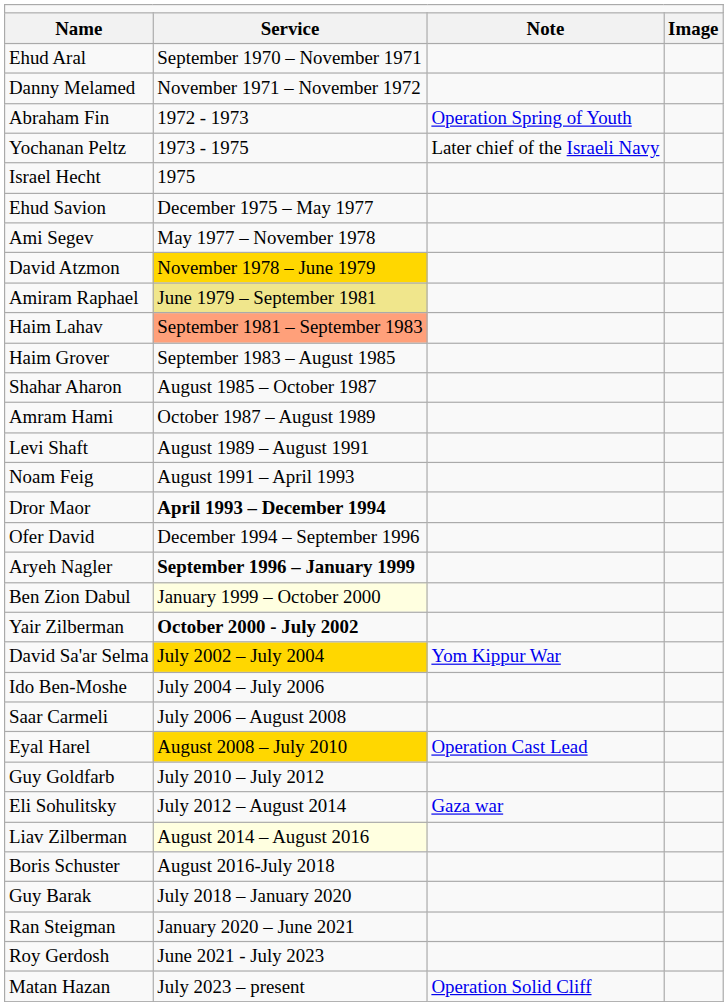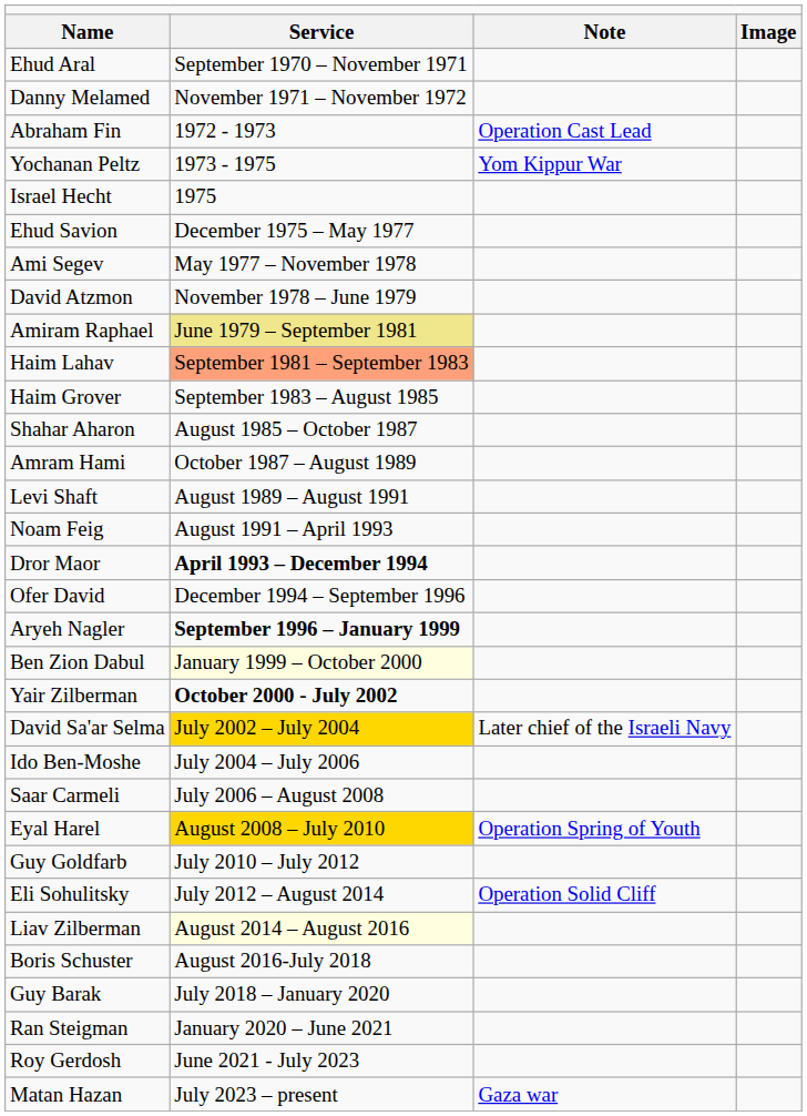 <table align="center" class="wikitable mw-collapsible mw-collapsed">
 <tr>
 <td colspan="6"></td>
 </tr>
 <tr>
 <th>Name</th>
 <th>Service</th>
 <th>Note</th>
 <th>Image</th>
 </tr>
 <tr>
 <td>Ehud Aral</td>
 <td>September 1970 – November 1971</td>
 <td></td>
 <td></td>
 </tr>
 <tr>
 <td>Danny Melamed</td>
 <td>November 1971 – November 1972</td>
 <td></td>
 <td></td>
 </tr>
 <tr>
 <td>Abraham Fin</td>
 <td>1972 - 1973</td>
-<td><a href='#'>Operation Spring of Youth</a></td>
+<td><a href='#'>Operation Cast Lead</a></td>
 <td></td>
 </tr>
 <tr>
 <td>Yochanan Peltz</td>
 <td>1973 - 1975</td>
-<td>Later chief of the <a href='#'>Israeli Navy</a></td>
+<td><a href='#'>Yom Kippur War</a></td>
 <td></td>
 </tr>
 <tr>
 <td>Israel Hecht</td>
 <td>1975</td>
 <td></td>
 <td></td>
 </tr>
 <tr>
 <td>Ehud Savion</td>
 <td>December 1975 – May 1977</td>
 <td></td>
 <td></td>
 </tr>
 <tr>
 <td>Ami Segev</td>
 <td>May 1977 – November 1978</td>
 <td></td>
 <td></td>
 </tr>
 <tr>
 <td>David Atzmon</td>
-<td style="background: gold;">November 1978 – June 1979</td>
+<td>November 1978 – June 1979</td>
 <td></td>
 <td></td>
 </tr>
 <tr>
 <td>Amiram Raphael</td>
 <td style="background: khaki;">June 1979 – September 1981</td>
 <td></td>
 <td></td>
 </tr>
 <tr>
 <td>Haim Lahav</td>
 <td style="background: lightsalmon;">September 1981 – September 1983</td>
 <td></td>
 <td></td>
 </tr>
 <tr>
 <td>Haim Grover</td>
 <td>September 1983 – August 1985</td>
 <td></td>
 <td></td>
 </tr>
 <tr>
 <td>Shahar Aharon</td>
 <td>August 1985 – October 1987</td>
 <td></td>
 <td></td>
 </tr>
 <tr>
 <td>Amram Hami</td>
 <td>October 1987 – August 1989</td>
 <td></td>
 <td></td>
 </tr>
 <tr>
 <td>Levi Shaft</td>
 <td>August 1989 – August 1991</td>
 <td></td>
 <td></td>
 </tr>
 <tr>
 <td>Noam Feig</td>
 <td>August 1991 – April 1993</td>
 <td></td>
 <td></td>
 </tr>
 <tr>
 <td>Dror Maor</td>
 <td><strong>April 1993 – December 1994</strong></td>
 <td></td>
 <td></td>
 </tr>
 <tr>
 <td>Ofer David</td>
 <td>December 1994 – September 1996</td>
 <td></td>
 <td></td>
 </tr>
 <tr>
 <td>Aryeh Nagler</td>
 <td><strong>September 1996 – January 1999</strong></td>
 <td></td>
 <td></td>
 </tr>
 <tr>
 <td>Ben Zion Dabul</td>
 <td style="background: lightyellow;">January 1999 – October 2000</td>
 <td></td>
 <td></td>
 </tr>
 <tr>
 <td>Yair Zilberman</td>
 <td><strong>October 2000 - July 2002</strong></td>
 <td></td>
 <td></td>
 </tr>
 <tr>
 <td>David Sa'ar Selma</td>
 <td style="background: gold;">July 2002 – July 2004</td>
-<td><a href='#'>Yom Kippur War</a></td>
+<td>Later chief of the <a href='#'>Israeli Navy</a></td>
 <td></td>
 </tr>
 <tr>
 <td>Ido Ben-Moshe</td>
 <td>July 2004 – July 2006</td>
 <td></td>
 </tr>
 <tr>
 <td>Saar Carmeli</td>
 <td>July 2006 – August 2008</td>
 <td></td>
 <td></td>
 </tr>
 <tr>
 <td>Eyal Harel</td>
 <td style="background: gold;">August 2008 – July 2010</td>
-<td><a href='#'>Operation Cast Lead</a></td>
+<td><a href='#'>Operation Spring of Youth</a></td>
 <td></td>
 </tr>
 <tr>
 <td>Guy Goldfarb</td>
 <td>July 2010 – July 2012</td>
 <td></td>
 <td></td>
 </tr>
 <tr>
 <td>Eli Sohulitsky</td>
 <td>July 2012 – August 2014</td>
-<td><a href='#'>Gaza war</a></td>
+<td><a href='#'>Operation Solid Cliff</a></td>
 <td></td>
 </tr>
 <tr>
 <td>Liav Zilberman</td>
 <td style="background: lightyellow;">August 2014 – August 2016</td>
 <td></td>
 <td></td>
 </tr>
 <tr>
 <td>Boris Schuster</td>
 <td>August 2016-July 2018</td>
 <td></td>
 <td></td>
 </tr>
 <tr>
 <td>Guy Barak</td>
 <td>July 2018 – January 2020</td>
 <td></td>
 <td></td>
 </tr>
 <tr>
 <td>Ran Steigman</td>
 <td>January 2020 – June 2021</td>
 <td></td>
 <td></td>
 </tr>
 <tr>
 <td>Roy Gerdosh</td>
 <td>June 2021 - July 2023</td>
 <td></td>
 <td></td>
 </tr>
 <tr>
 <td>Matan Hazan</td>
 <td>July 2023 – present</td>
-<td><a href='#'>Operation Solid Cliff</a></td>
+<td><a href='#'>Gaza war</a></td>
 <td></td>
 </tr>
 </table>
